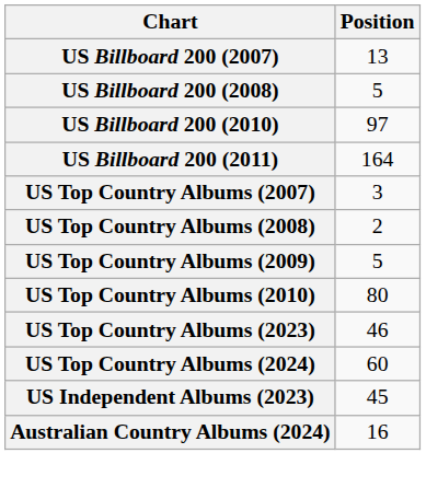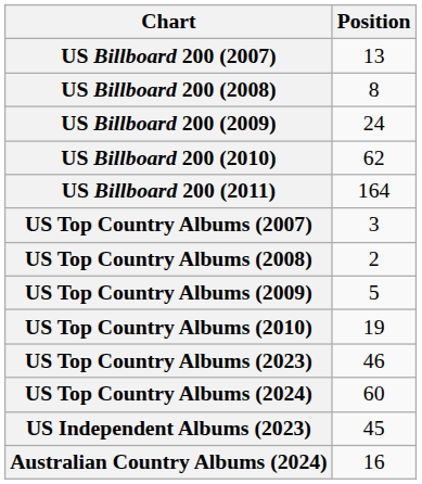 <table class="wikitable plainrowheaders sortable" style="text-align:center;">
 <tr>
 <th>Chart</th>
 <th>Position</th>
 </tr>
 <tr>
 <th scope="row">US <em>Billboard</em> 200 (2007)</th>
 <td>13</td>
 </tr>
 <tr>
 <th scope="row">US <em>Billboard</em> 200 (2008)</th>
-<td>5</td>
+<td>8</td>
+</tr>
+<tr>
+<th scope="row">US <em>Billboard</em> 200 (2009)</th>
+<td>24</td>
 </tr>
 <tr>
 <th scope="row">US <em>Billboard</em> 200 (2010)</th>
-<td>97</td>
+<td>62</td>
 </tr>
 <tr>
 <th scope="row">US <em>Billboard</em> 200 (2011)</th>
 <td>164</td>
 </tr>
 <tr>
 <th scope="row">US Top Country Albums (2007)</th>
 <td>3</td>
 </tr>
 <tr>
 <th scope="row">US Top Country Albums (2008)</th>
 <td>2</td>
 </tr>
 <tr>
 <th scope="row">US Top Country Albums (2009)</th>
 <td>5</td>
 </tr>
 <tr>
 <th scope="row">US Top Country Albums (2010)</th>
-<td>80</td>
+<td>19</td>
 </tr>
 <tr>
 <th scope="row">US Top Country Albums (2023)</th>
 <td>46</td>
 </tr>
 <tr>
 <th scope="row">US Top Country Albums (2024)</th>
 <td>60</td>
 </tr>
 <tr>
 <th scope="row">US Independent Albums (2023)</th>
 <td>45</td>
 </tr>
 <tr>
 <th scope="row">Australian Country Albums (2024)</th>
 <td>16</td>
 </tr>
 </table>
